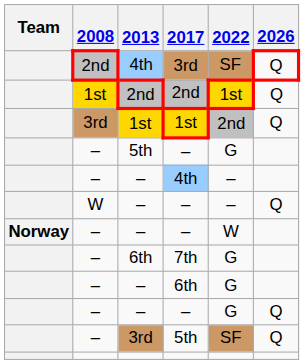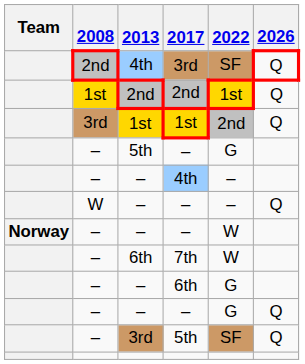 <table class="wikitable sortable" style="text-align:center;">
 <tr>
 <th>Team</th>
 <th><br><a href='#'>2008</a></th>
 <th><br><a href='#'>2013</a></th>
 <th><br><a href='#'>2017</a></th>
 <th><br><a href='#'>2022</a></th>
 <th><br><a href='#'>2026</a></th>
 </tr>
 <tr>
 <th scope="row" style="text-align:left"></th>
 <td bgcolor=silver style="border: 3px solid red">2nd</td>
 <td bgcolor=#9acdff>4th</td>
 <td bgcolor=#cc9966>3rd</td>
 <td bgcolor=#cc9966 data-sort-value=3>SF</td>
 <td style="border: 3px solid red">Q</td>
 </tr>
 <tr>
 <th scope="row" style="text-align:left"></th>
 <td bgcolor=gold>1st</td>
 <td bgcolor=silver style="border: 3px solid red">2nd</td>
 <td bgcolor=silver>2nd</td>
 <td bgcolor=gold style="border: 3px solid red">1st</td>
 <td>Q</td>
 </tr>
 <tr>
 <th scope="row" style="text-align:left"></th>
 <td bgcolor=#cc9966>3rd</td>
 <td bgcolor=gold>1st</td>
 <td bgcolor=gold style="border: 3px solid red">1st</td>
 <td bgcolor=silver>2nd</td>
 <td>Q</td>
 </tr>
 <tr>
 <th scope="row" style="text-align:left"></th>
 <td>–</td>
 <td>5th</td>
 <td>–</td>
 <td data-sort-value=5>G</td>
 <td></td>
 </tr>
 <tr>
 <th scope="row" style="text-align:left"></th>
 <td>–</td>
 <td>–</td>
 <td bgcolor=#9acdff>4th</td>
 <td>–</td>
 <td></td>
 </tr>
 <tr>
 <th scope="row" style="text-align:left"></th>
 <td data-sort-value=10>W</td>
 <td>–</td>
 <td>–</td>
 <td>–</td>
 <td>Q</td>
 </tr>
 <tr>
 <th scope="row" style="text-align:left"> Norway</th>
 <td>–</td>
 <td>–</td>
 <td>–</td>
 <td data-sort-value=10>W</td>
 <td></td>
 </tr>
 <tr>
 <th scope="row" style="text-align:left"></th>
 <td>–</td>
 <td>6th</td>
 <td>7th</td>
-<td data-sort-value=5>G</td>
+<td data-sort-value=10>W</td>
 <td></td>
 </tr>
 <tr>
 <th scope="row" style="text-align:left"></th>
 <td>–</td>
 <td>–</td>
 <td>6th</td>
 <td data-sort-value=5>G</td>
 <td></td>
 </tr>
 <tr>
 <th scope="row" style="text-align:left"></th>
 <td>–</td>
 <td>–</td>
 <td>–</td>
 <td data-sort-value=5>G</td>
 <td>Q</td>
 </tr>
 <tr>
 <th scope="row" style="text-align:left"></th>
 <td>–</td>
 <td bgcolor=#cc9966>3rd</td>
 <td>5th</td>
 <td bgcolor=#cc9966 data-sort-value=3>SF</td>
 <td>Q</td>
 </tr>
 <tr class=sortbottom>
 <th scope=row></th>
 <td></td>
 <td></td>
 <td></td>
 <td></td>
 <td></td>
 </tr>
 </table>
